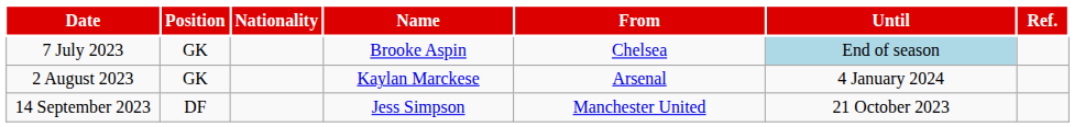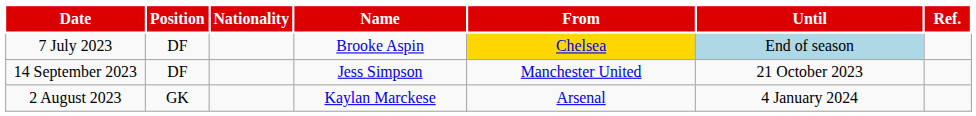 <table class="wikitable" style="text-align:center; font-size:90%; ">
 <tr>
 <th style="background:#DD0000; color:#FFFFFF;border:2px solid #FFFFFF; width:120px;">Date</th>
 <th style="background:#DD0000; color:#FFFFFF;border:2px solid #FFFFFF; width:50px;">Position</th>
 <th style="background:#DD0000; color:#FFFFFF;border:2px solid #FFFFFF; width:50px;">Nationality</th>
 <th style="background:#DD0000; color:#FFFFFF;border:2px solid #FFFFFF; width:150px;">Name</th>
 <th style="background:#DD0000; color:#FFFFFF;border:2px solid #FFFFFF; width:200px;">From</th>
 <th style="background:#DD0000; color:#FFFFFF;border:2px solid #FFFFFF; width:200px;">Until</th>
 <th style="background:#DD0000; color:#FFFFFF;border:2px solid #FFFFFF; width:35px;">Ref.</th>
 </tr>
 <tr>
 <td>7 July 2023</td>
-<td>GK</td>
+<td>DF</td>
 <td></td>
 <td><a href='#'>Brooke Aspin</a></td>
-<td> <a href='#'>Chelsea</a></td>
+<td style="background: gold;"> <a href='#'>Chelsea</a></td>
 <td style="background: lightblue;">End of season</td>
+<td></td>
+</tr>
+<tr>
+<td>14 September 2023</td>
+<td>DF</td>
+<td></td>
+<td><a href='#'>Jess Simpson</a></td>
+<td> <a href='#'>Manchester United</a></td>
+<td>21 October 2023</td>
 <td></td>
 </tr>
 <tr>
 <td>2 August 2023</td>
 <td>GK</td>
 <td></td>
 <td><a href='#'>Kaylan Marckese</a></td>
 <td> <a href='#'>Arsenal</a></td>
 <td>4 January 2024</td>
 <td></td>
 </tr>
-<tr>
-<td>14 September 2023</td>
-<td>DF</td>
-<td></td>
-<td><a href='#'>Jess Simpson</a></td>
-<td> <a href='#'>Manchester United</a></td>
-<td>21 October 2023</td>
-<td></td>
-</tr>
 </table>
